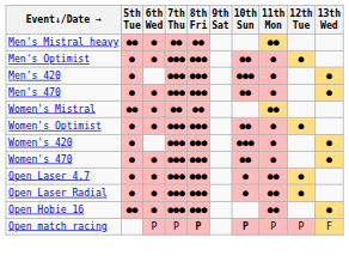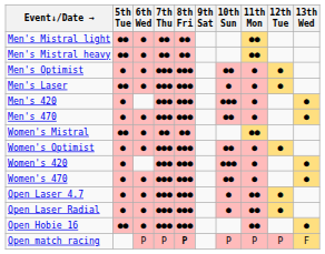 <table class="wikitable" style="margin:0.5em auto; font-size:90%; line-height:1.25em; text-align:center">
 <tr>
 <th>Event↓/Date →</th>
 <th>5th<br>Tue</th>
 <th>6th<br>Wed</th>
 <th>7th<br>Thu</th>
 <th>8th<br>Fri</th>
 <th>9th<br>Sat</th>
 <th>10th<br>Sun</th>
 <th>11th<br>Mon</th>
 <th>12th<br>Tue</th>
 <th>13th<br>Wed</th>
+</tr>
+<tr>
+<td align="left"><a href='#'>Men's Mistral light</a></td>
+<td bgcolor="#FFBBBB">●●</td>
+<td bgcolor="#FFBBBB">●</td>
+<td bgcolor="#FFBBBB">●●</td>
+<td bgcolor="#FFBBBB">●●</td>
+<td></td>
+<td></td>
+<td bgcolor="#FFDF80">●●</td>
+<td></td>
+<td></td>
 </tr>
 <tr>
 <td align="left"><a href='#'>Men's Mistral heavy</a></td>
 <td bgcolor="#FFBBBB">●●</td>
 <td bgcolor="#FFBBBB">●</td>
 <td bgcolor="#FFBBBB">●●</td>
 <td bgcolor="#FFBBBB">●●</td>
 <td></td>
 <td></td>
 <td bgcolor="#FFDF80">●●</td>
 <td></td>
 <td></td>
 </tr>
 <tr>
 <td align="left"><a href='#'>Men's Optimist</a></td>
 <td bgcolor="#FFBBBB">●</td>
 <td bgcolor="#FFBBBB">●</td>
 <td bgcolor="#FFBBBB">●●●</td>
 <td bgcolor="#FFBBBB">●●●</td>
 <td></td>
 <td bgcolor="#FFBBBB">●●</td>
+<td bgcolor="#FFBBBB">●</td>
+<td bgcolor="#FFDF80">●</td>
+<td></td>
+</tr>
+<tr>
+<td align="left"><a href='#'>Men's Laser</a></td>
+<td bgcolor="#FFBBBB">●●</td>
+<td bgcolor="#FFBBBB">●</td>
+<td bgcolor="#FFBBBB">●●●</td>
+<td bgcolor="#FFBBBB">●●●</td>
+<td></td>
+<td bgcolor="#FFBBBB">●</td>
 <td bgcolor="#FFBBBB">●</td>
 <td bgcolor="#FFDF80">●</td>
 <td></td>
 </tr>
 <tr>
 <td align="left"><a href='#'>Men's 420</a></td>
 <td bgcolor="#FFBBBB">●</td>
 <td></td>
 <td bgcolor="#FFBBBB">●●●</td>
 <td bgcolor="#FFBBBB">●●●</td>
 <td></td>
 <td bgcolor="#FFBBBB">●●●</td>
 <td bgcolor="#FFBBBB">●</td>
 <td></td>
 <td bgcolor="#FFDF80">●</td>
 </tr>
 <tr>
 <td align="left"><a href='#'>Men's 470</a></td>
 <td bgcolor="#FFBBBB">●</td>
 <td bgcolor="#FFBBBB">●</td>
 <td bgcolor="#FFBBBB">●●●</td>
 <td bgcolor="#FFBBBB">●●●</td>
 <td></td>
 <td bgcolor="#FFBBBB">●●</td>
 <td bgcolor="#FFBBBB">●</td>
 <td></td>
 <td bgcolor="#FFDF80">●</td>
 </tr>
 <tr>
 <td align="left"><a href='#'>Women's Mistral</a></td>
 <td bgcolor="#FFBBBB">●●</td>
 <td bgcolor="#FFBBBB">●</td>
 <td bgcolor="#FFBBBB">●●</td>
 <td bgcolor="#FFBBBB">●●</td>
 <td></td>
 <td></td>
 <td bgcolor="#FFDF80">●●</td>
 <td></td>
 <td></td>
 </tr>
 <tr>
 <td align="left"><a href='#'>Women's Optimist</a></td>
 <td bgcolor="#FFBBBB">●</td>
 <td bgcolor="#FFBBBB">●</td>
 <td bgcolor="#FFBBBB">●●●</td>
 <td bgcolor="#FFBBBB">●●●</td>
 <td></td>
 <td bgcolor="#FFBBBB">●●</td>
 <td bgcolor="#FFBBBB">●</td>
 <td bgcolor="#FFDF80">●</td>
 <td></td>
 </tr>
 <tr>
 <td align="left"><a href='#'>Women's 420</a></td>
 <td bgcolor="#FFBBBB">●</td>
 <td></td>
 <td bgcolor="#FFBBBB">●●●</td>
 <td bgcolor="#FFBBBB">●●●</td>
 <td></td>
 <td bgcolor="#FFBBBB">●●●</td>
 <td bgcolor="#FFBBBB">●</td>
 <td></td>
 <td bgcolor="#FFDF80">●</td>
 </tr>
 <tr>
 <td align="left"><a href='#'>Women's 470</a></td>
 <td bgcolor="#FFBBBB">●</td>
 <td bgcolor="#FFBBBB">●</td>
 <td bgcolor="#FFBBBB">●●●</td>
 <td bgcolor="#FFBBBB">●●●</td>
 <td></td>
 <td bgcolor="#FFBBBB">●●</td>
 <td bgcolor="#FFBBBB">●</td>
 <td></td>
 <td bgcolor="#FFDF80">●</td>
 </tr>
 <tr>
 <td align="left"><a href='#'>Open Laser 4.7</a></td>
 <td bgcolor="#FFBBBB">●</td>
 <td bgcolor="#FFBBBB">●</td>
 <td bgcolor="#FFBBBB">●●●</td>
 <td bgcolor="#FFBBBB">●●●</td>
 <td></td>
 <td bgcolor="#FFBBBB">●</td>
 <td bgcolor="#FFBBBB">●●</td>
 <td bgcolor="#FFDF80">●</td>
 <td></td>
 </tr>
 <tr>
 <td align="left"><a href='#'>Open Laser Radial</a></td>
 <td bgcolor="#FFBBBB">●</td>
 <td bgcolor="#FFBBBB">●</td>
 <td bgcolor="#FFBBBB">●●●</td>
 <td bgcolor="#FFBBBB">●●●</td>
 <td></td>
 <td bgcolor="#FFBBBB">●</td>
 <td bgcolor="#FFBBBB">●●</td>
 <td bgcolor="#FFDF80">●</td>
 <td></td>
 </tr>
 <tr>
 <td align="left"><a href='#'>Open Hobie 16</a></td>
 <td bgcolor="#FFBBBB">●●</td>
 <td bgcolor="#FFBBBB">●</td>
 <td bgcolor="#FFBBBB">●●●</td>
 <td bgcolor="#FFBBBB">●●●</td>
 <td></td>
 <td></td>
 <td bgcolor="#FFBBBB">●●</td>
 <td></td>
 <td bgcolor="#FFDF80">●</td>
 </tr>
 <tr>
 <td align="left"><a href='#'>Open match racing</a></td>
 <td></td>
 <td bgcolor="#FFBBBB">P</td>
 <td bgcolor="#FFBBBB">P</td>
 <td bgcolor="#FFBBBB"><strong>P</strong></td>
 <td></td>
-<td bgcolor="#FFBBBB"><strong>P</strong></td>
+<td bgcolor="#FFBBBB">P</td>
 <td bgcolor="#FFBBBB">P</td>
 <td bgcolor="#FFBBBB">P</td>
 <td bgcolor="#FFDF80">F</td>
 </tr>
 </table>
